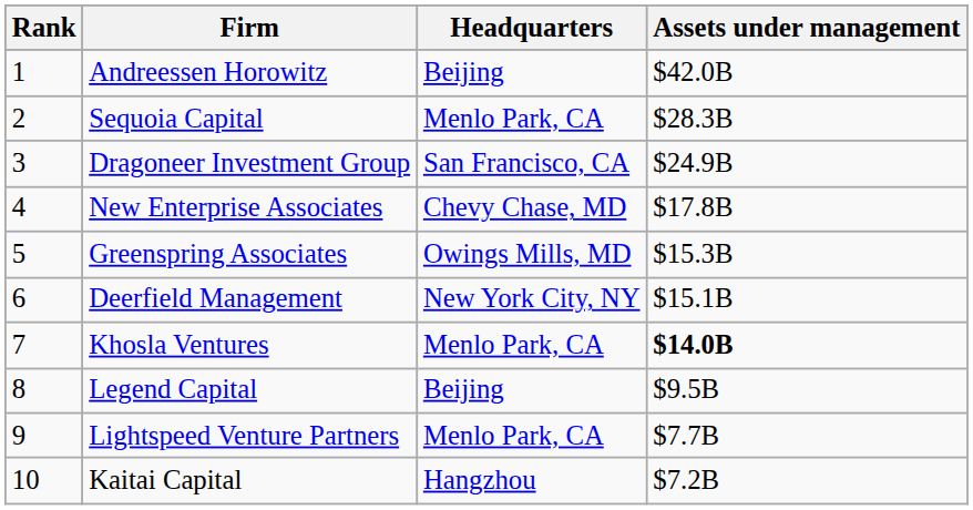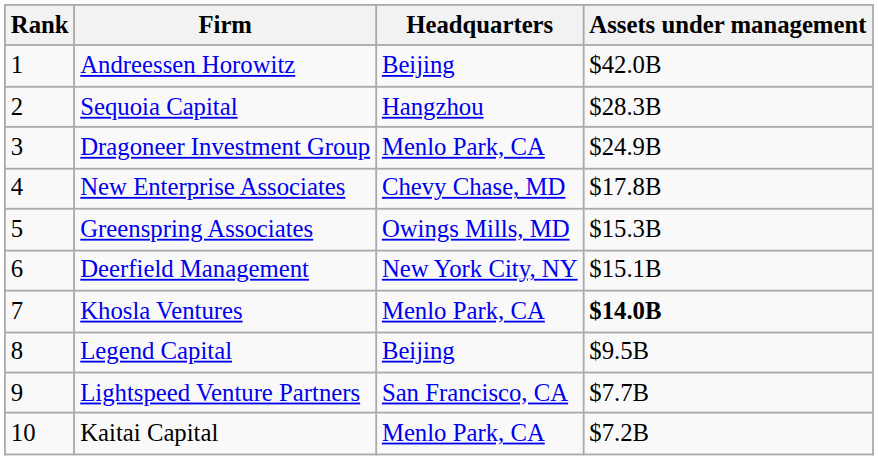 <table class="wikitable sortable" style="font-size: 85%" width="align=">
 <tr style="background:lightgrey;">
 <th>Rank</th>
 <th>Firm</th>
 <th>Headquarters</th>
 <th>Assets under management</th>
 </tr>
 <tr>
 <td>1</td>
 <td> <a href='#'>Andreessen Horowitz</a></td>
 <td><a href='#'>Beijing</a></td>
 <td>$42.0B</td>
 </tr>
 <tr>
 <td>2</td>
 <td> <a href='#'>Sequoia Capital</a></td>
-<td><a href='#'>Menlo Park, CA</a></td>
+<td><a href='#'>Hangzhou</a></td>
 <td>$28.3B</td>
 </tr>
 <tr>
 <td>3</td>
 <td> <a href='#'>Dragoneer Investment Group</a></td>
-<td><a href='#'>San Francisco, CA</a></td>
+<td><a href='#'>Menlo Park, CA</a></td>
 <td>$24.9B</td>
 </tr>
 <tr>
 <td>4</td>
 <td> <a href='#'>New Enterprise Associates</a></td>
 <td><a href='#'>Chevy Chase, MD</a></td>
 <td>$17.8B</td>
 </tr>
 <tr>
 <td>5</td>
 <td> <a href='#'>Greenspring Associates</a></td>
 <td><a href='#'>Owings Mills, MD</a></td>
 <td>$15.3B</td>
 </tr>
 <tr>
 <td>6</td>
 <td> <a href='#'>Deerfield Management</a></td>
 <td><a href='#'>New York City, NY</a></td>
 <td>$15.1B</td>
 </tr>
 <tr>
 <td>7</td>
 <td> <a href='#'>Khosla Ventures</a></td>
 <td><a href='#'>Menlo Park, CA</a></td>
 <td><strong>$14.0B</strong></td>
 </tr>
 <tr>
 <td>8</td>
 <td> <a href='#'>Legend Capital</a></td>
 <td><a href='#'>Beijing</a></td>
 <td>$9.5B</td>
 </tr>
 <tr>
 <td>9</td>
 <td> <a href='#'>Lightspeed Venture Partners</a></td>
-<td><a href='#'>Menlo Park, CA</a></td>
+<td><a href='#'>San Francisco, CA</a></td>
 <td>$7.7B</td>
 </tr>
 <tr>
 <td>10</td>
 <td> Kaitai Capital</td>
-<td><a href='#'>Hangzhou</a></td>
+<td><a href='#'>Menlo Park, CA</a></td>
 <td>$7.2B</td>
 </tr>
 </table>
